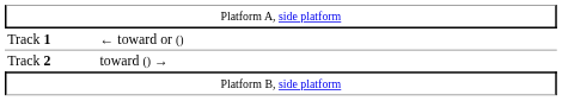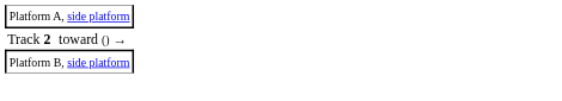 <table border="0" cellspacing="0" cellpadding="3">
 <tr>
 <td colspan="2" style="border-top:solid 1px gray;border-right:solid 2px black;border-left:solid 2px black;border-bottom:solid 2px black;text-align:center;"><small>Platform A, <a href='#'>side platform</a></small> </td>
-</tr>
-<tr>
-<td width="100" style="border-bottom:solid 1px gray;">Track <strong>1</strong></td>
-<td width="525" style="border-bottom:solid 1px gray;">←  toward  or  <small>()</small></td>
 </tr>
 <tr>
 <td>Track <strong>2</strong></td>
 <td>  toward  <small>()</small> →</td>
 </tr>
 <tr>
 <td colspan="2" style="border-bottom:solid 1px gray;border-top:solid 2px black;border-right:solid 2px black;border-left:solid 2px black;text-align:center;"><small>Platform B, <a href='#'>side platform</a></small> </td>
 </tr>
 </table>
